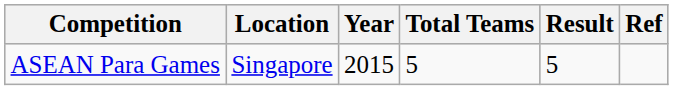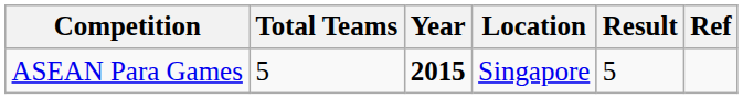 <table class="wikitable">
 <tr>
 <th>Competition</th>
+<th>Total Teams</th>
+<th>Year</th>
 <th>Location</th>
-<th>Year</th>
-<th>Total Teams</th>
 <th>Result</th>
 <th>Ref</th>
 </tr>
 <tr>
 <td><a href='#'>ASEAN Para Games</a></td>
+<td>5</td>
+<td><strong>2015</strong></td>
 <td><a href='#'>Singapore</a></td>
-<td>2015</td>
-<td>5</td>
 <td>5</td>
 <td></td>
 </tr>
 </table>
